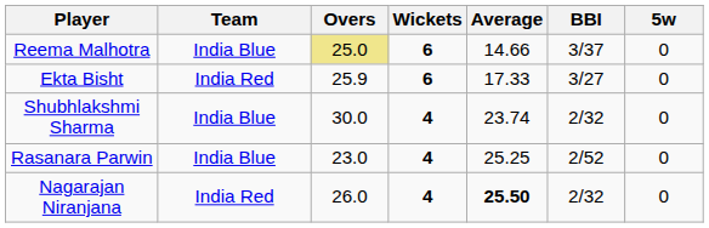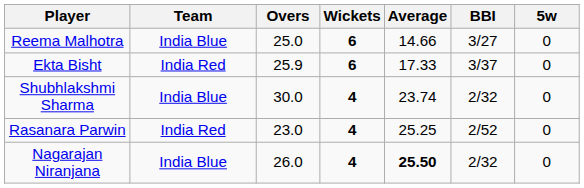 <table class="wikitable" style="text-align:center">
 <tr>
 <th width=125>Player</th>
 <th width=125>Team</th>
 <th width=60>Overs</th>
 <th width=60>Wickets</th>
 <th width=60>Average</th>
 <th width=60>BBI</th>
 <th width=60>5w</th>
 </tr>
 <tr>
 <td><a href='#'>Reema Malhotra</a></td>
 <td><a href='#'>India Blue</a></td>
-<td style="background: khaki;">25.0</td>
+<td>25.0</td>
 <td><strong>6</strong></td>
 <td>14.66</td>
-<td>3/37</td>
+<td>3/27</td>
 <td>0</td>
 </tr>
 <tr>
 <td><a href='#'>Ekta Bisht</a></td>
 <td><a href='#'>India Red</a></td>
 <td>25.9</td>
 <td><strong>6</strong></td>
 <td>17.33</td>
-<td>3/27</td>
+<td>3/37</td>
 <td>0</td>
 </tr>
 <tr>
 <td><a href='#'>Shubhlakshmi Sharma</a></td>
 <td><a href='#'>India Blue</a></td>
 <td>30.0</td>
 <td><strong>4</strong></td>
 <td>23.74</td>
 <td>2/32</td>
 <td>0</td>
 </tr>
 <tr>
 <td><a href='#'>Rasanara Parwin</a></td>
-<td><a href='#'>India Blue</a></td>
+<td><a href='#'>India Red</a></td>
 <td>23.0</td>
 <td><strong>4</strong></td>
 <td>25.25</td>
 <td>2/52</td>
 <td>0</td>
 </tr>
 <tr>
 <td><a href='#'>Nagarajan Niranjana</a></td>
-<td><a href='#'>India Red</a></td>
+<td><a href='#'>India Blue</a></td>
 <td>26.0</td>
 <td><strong>4</strong></td>
 <td><strong>25.50</strong></td>
 <td>2/32</td>
 <td>0</td>
 </tr>
 </table>
